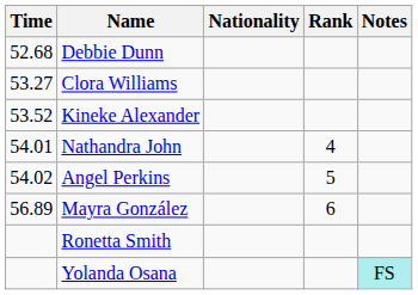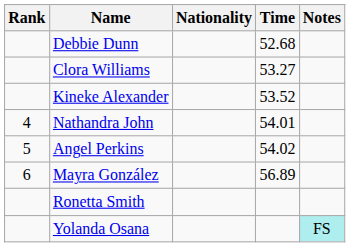 <table class="wikitable sortable" style="text-align:center;font-size:95%">
 <tr>
-<th>Time</th>
+<th>Rank</th>
 <th>Name</th>
 <th>Nationality</th>
-<th>Rank</th>
+<th>Time</th>
 <th>Notes</th>
 </tr>
 <tr>
-<td>52.68</td>
+<td></td>
 <td align=left><a href='#'>Debbie Dunn</a></td>
 <td align=left></td>
-<td></td>
+<td>52.68</td>
 <td></td>
 </tr>
 <tr>
-<td>53.27</td>
+<td></td>
 <td align=left><a href='#'>Clora Williams</a></td>
 <td align=left></td>
-<td></td>
+<td>53.27</td>
 <td></td>
 </tr>
 <tr>
-<td>53.52</td>
+<td></td>
 <td align=left><a href='#'>Kineke Alexander</a></td>
 <td align=left></td>
-<td></td>
+<td>53.52</td>
 <td></td>
 </tr>
 <tr>
-<td>54.01</td>
+<td>4</td>
 <td align=left><a href='#'>Nathandra John</a></td>
 <td align=left></td>
-<td>4</td>
+<td>54.01</td>
 <td></td>
 </tr>
 <tr>
-<td>54.02</td>
+<td>5</td>
 <td align=left><a href='#'>Angel Perkins</a></td>
 <td align=left></td>
-<td>5</td>
+<td>54.02</td>
 <td></td>
 </tr>
 <tr>
-<td>56.89</td>
+<td>6</td>
 <td align=left><a href='#'>Mayra González</a></td>
 <td align=left></td>
-<td>6</td>
+<td>56.89</td>
 <td></td>
 </tr>
 <tr>
 <td></td>
 <td align=left><a href='#'>Ronetta Smith</a></td>
 <td align=left></td>
 <td></td>
 <td></td>
 </tr>
 <tr>
 <td></td>
 <td align=left><a href='#'>Yolanda Osana</a></td>
 <td align=left></td>
 <td></td>
 <td style="background: paleturquoise;">FS</td>
 </tr>
 </table>
